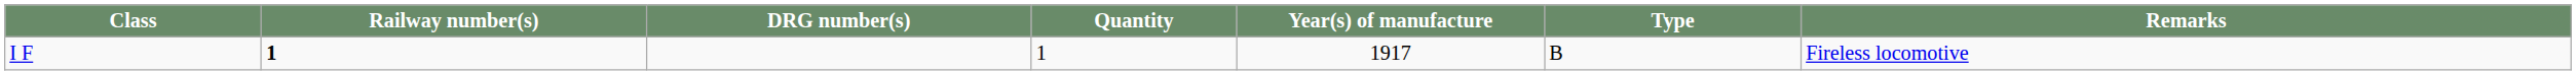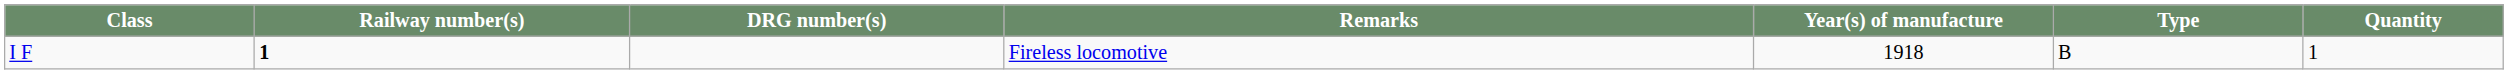 <table class="wikitable"  width="100%">
 <tr>
 <th style="color:#FFFFFF; background:#698B69" width="10%">Class</th>
 <th style="color:#FFFFFF; background:#698B69" width="15%">Railway number(s)</th>
 <th style="color:#FFFFFF; background:#698B69" width="15%">DRG number(s)</th>
-<th style="color:#FFFFFF; background:#698B69" width="8%">Quantity</th>
+<th style="color:#FFFFFF; background:#698B69" width="30%">Remarks</th>
 <th style="color:#FFFFFF; background:#698B69" width="12%">Year(s) of manufacture</th>
 <th style="color:#FFFFFF; background:#698B69" width="10%">Type</th>
-<th style="color:#FFFFFF; background:#698B69" width="30%">Remarks</th>
+<th style="color:#FFFFFF; background:#698B69" width="8%">Quantity</th>
 </tr>
 <tr>
 <td><a href='#'>I F</a></td>
 <td><strong>1</strong></td>
 <td></td>
+<td><a href='#'>Fireless locomotive</a></td>
+<td align="center">1918</td>
+<td>B</td>
 <td>1</td>
-<td align="center">1917</td>
-<td>B</td>
-<td><a href='#'>Fireless locomotive</a></td>
 </tr>
 </table>
